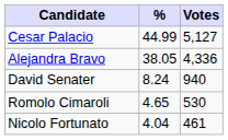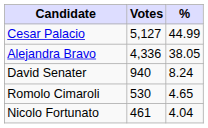 <table class="wikitable">
 <tr>
 <th style="background:#ddf; width:150px;">Candidate</th>
+<th style="background:#ddf;">Votes</th>
 <th style="background:#ddf;">%</th>
-<th style="background:#ddf;">Votes</th>
 </tr>
 <tr>
 <td><a href='#'>Cesar Palacio</a></td>
+<td>5,127</td>
 <td>44.99</td>
-<td>5,127</td>
 </tr>
 <tr>
 <td><a href='#'>Alejandra Bravo</a></td>
+<td>4,336</td>
 <td>38.05</td>
-<td>4,336</td>
 </tr>
 <tr>
 <td>David Senater</td>
+<td>940</td>
 <td>8.24</td>
-<td>940</td>
 </tr>
 <tr>
 <td>Romolo Cimaroli</td>
+<td>530</td>
 <td>4.65</td>
-<td>530</td>
 </tr>
 <tr>
 <td>Nicolo Fortunato</td>
+<td>461</td>
 <td>4.04</td>
-<td>461</td>
 </tr>
 </table>
